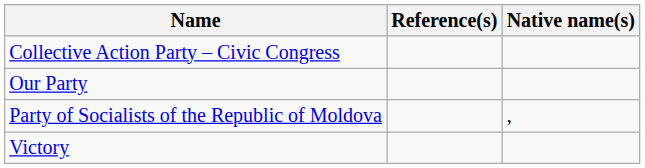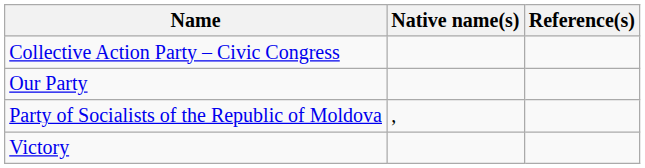 <table class="wikitable">
 <tr>
 <th>Name</th>
+<th>Native name(s)</th>
 <th>Reference(s)</th>
-<th>Native name(s)</th>
 </tr>
 <tr>
 <td><a href='#'>Collective Action Party – Civic Congress</a></td>
 <td></td>
 <td></td>
 </tr>
 <tr>
 <td><a href='#'>Our Party</a></td>
 <td></td>
 <td></td>
 </tr>
 <tr>
 <td><a href='#'>Party of Socialists of the Republic of Moldova</a></td>
+<td>, </td>
 <td></td>
-<td>, </td>
 </tr>
 <tr>
 <td><a href='#'>Victory</a></td>
 <td></td>
 <td></td>
 </tr>
 </table>
